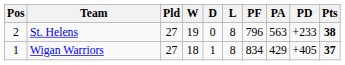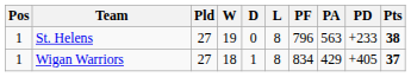 <table class="wikitable" style="text-align:center;">
 <tr>
 <th style="width:20px;" abbr="Position">Pos</th>
 <th style="width:175px;">Team</th>
 <th style="width:20px;" abbr="Played">Pld</th>
 <th style="width:20px;" abbr="Won">W</th>
 <th style="width:20px;" abbr="Drawn">D</th>
 <th style="width:20px;" abbr="Lost">L</th>
 <th style="width:25px;" abbr="Points for">PF</th>
 <th style="width:25px;" abbr="Points against">PA</th>
 <th style="width:25px;" abbr="Points difference">PD</th>
 <th style="width:20px;" abbr="Points">Pts</th>
 </tr>
 <tr>
-<td>2</td>
+<td>1</td>
 <td style="text-align:left"> <a href='#'>St. Helens</a></td>
 <td>27</td>
 <td>19</td>
 <td>0</td>
 <td>8</td>
 <td>796</td>
 <td>563</td>
 <td>+233</td>
 <td><strong>38</strong></td>
 </tr>
 <tr>
 <td>1</td>
 <td style="text-align:left;"> <a href='#'>Wigan Warriors</a></td>
 <td>27</td>
 <td>18</td>
 <td>1</td>
 <td>8</td>
 <td>834</td>
 <td>429</td>
 <td>+405</td>
 <td><strong>37</strong></td>
 </tr>
 </table>
